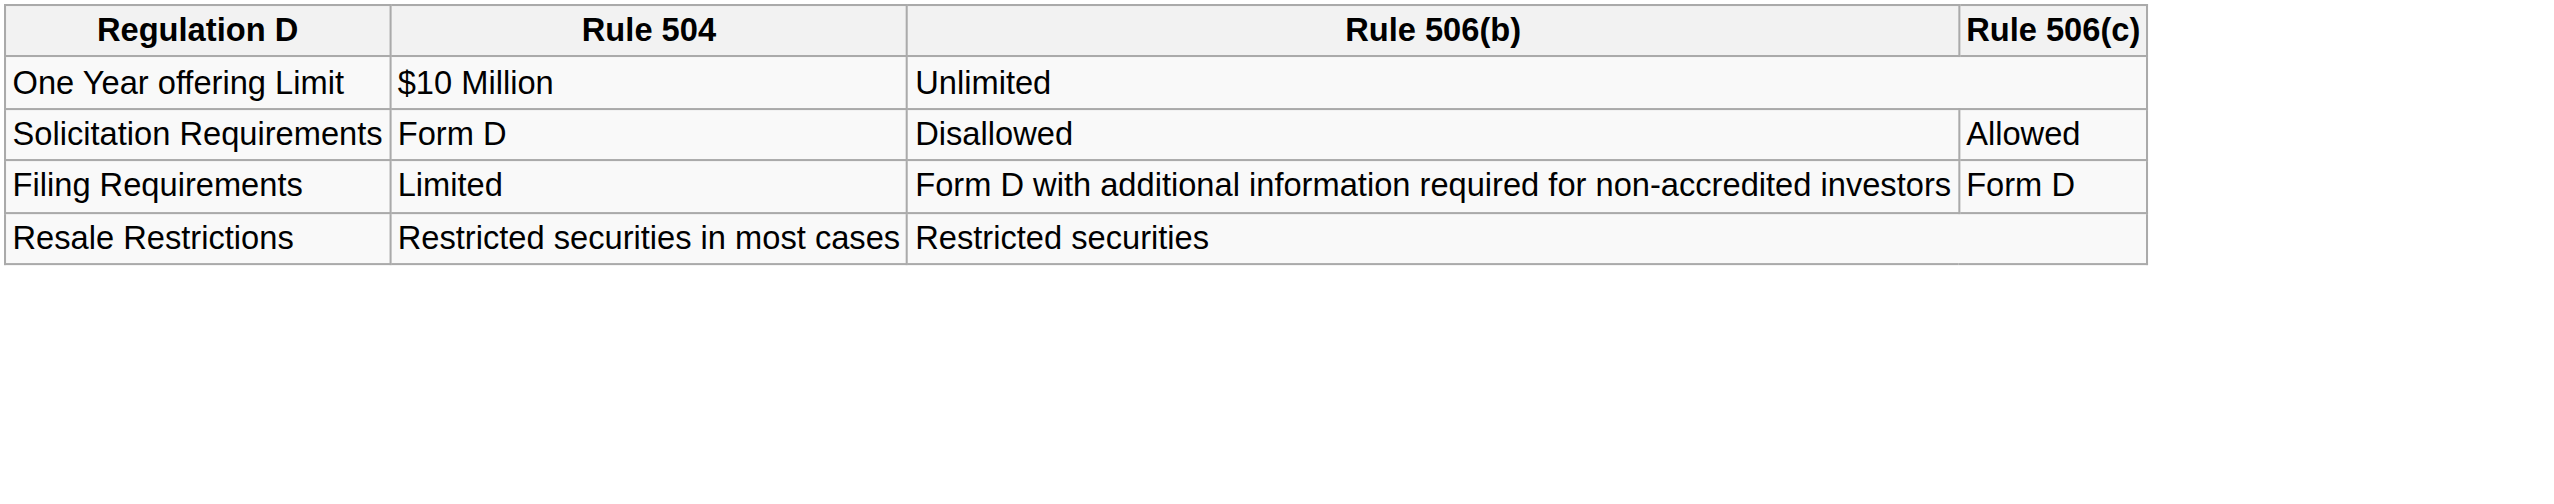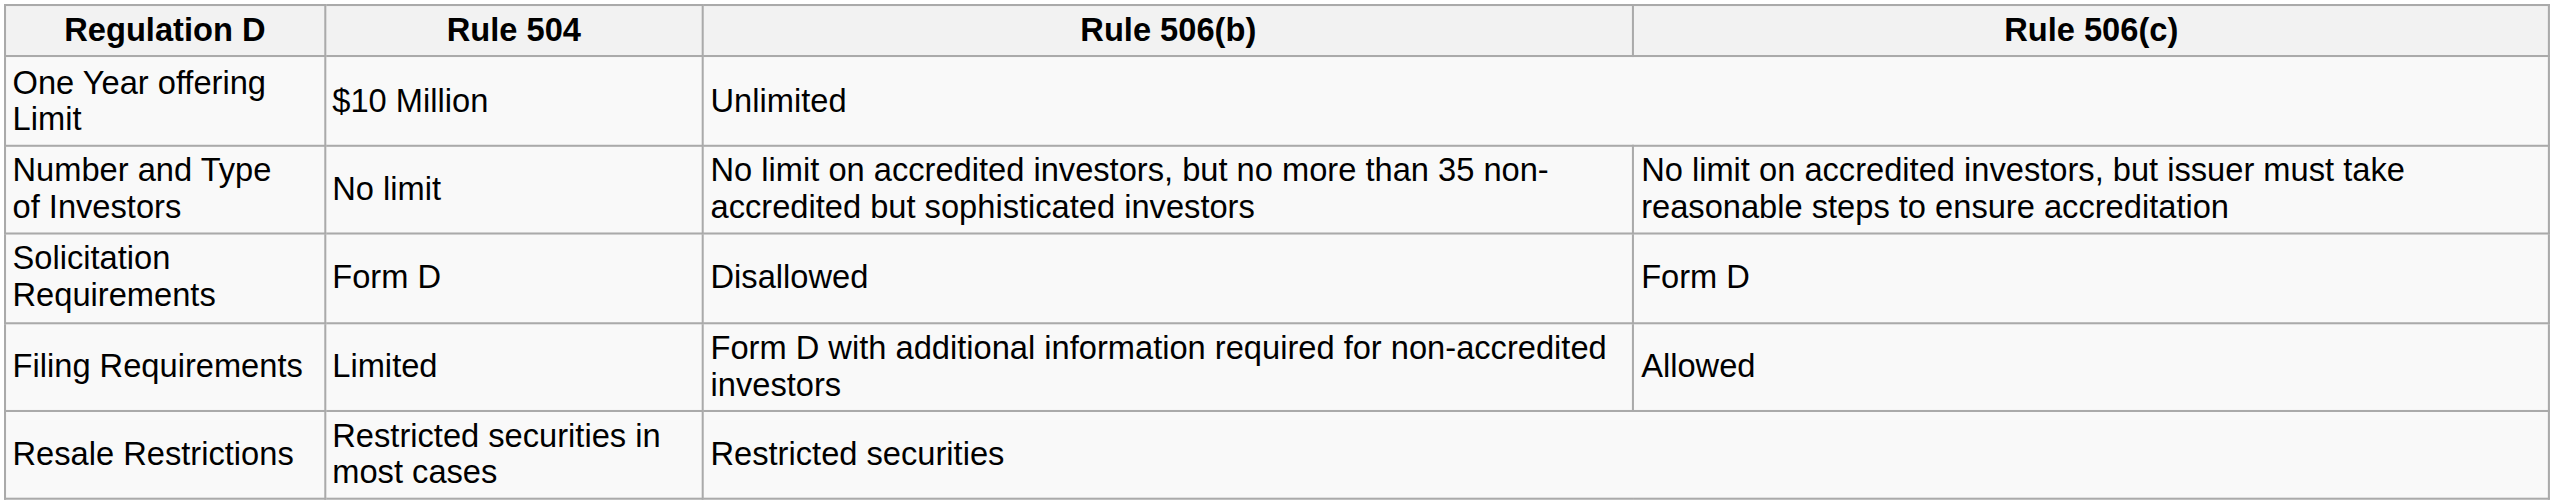 <table class="wikitable">
 <tr>
 <th>Regulation D </th>
 <th>Rule 504 </th>
 <th>Rule 506(b)</th>
 <th>Rule 506(c)</th>
 </tr>
 <tr>
 <td>One Year offering Limit</td>
 <td>$10 Million</td>
 <td colspan="2">Unlimited</td>
 </tr>
 <tr>
+<td>Number and Type<br>of Investors</td>
+<td>No limit</td>
+<td>No limit on accredited investors, but no more than 35 non-accredited but sophisticated investors</td>
+<td>No limit on accredited investors, but issuer must take reasonable steps to ensure accreditation</td>
+</tr>
+<tr>
 <td>Solicitation Requirements</td>
 <td>Form D</td>
 <td>Disallowed</td>
-<td>Allowed</td>
+<td>Form D</td>
 </tr>
 <tr>
 <td>Filing Requirements</td>
 <td>Limited</td>
 <td>Form D with additional information required for non-accredited investors</td>
-<td>Form D</td>
+<td>Allowed</td>
 </tr>
 <tr>
 <td>Resale Restrictions</td>
 <td>Restricted securities in most cases</td>
 <td colspan="2">Restricted securities</td>
 </tr>
 </table>
